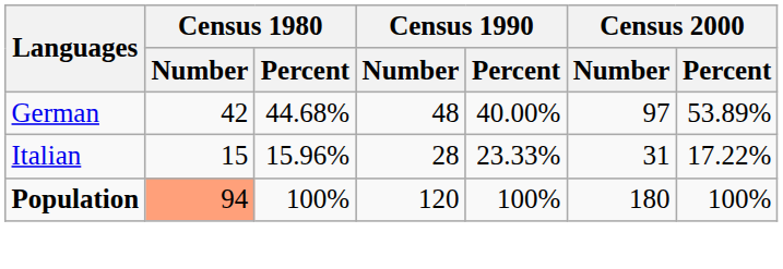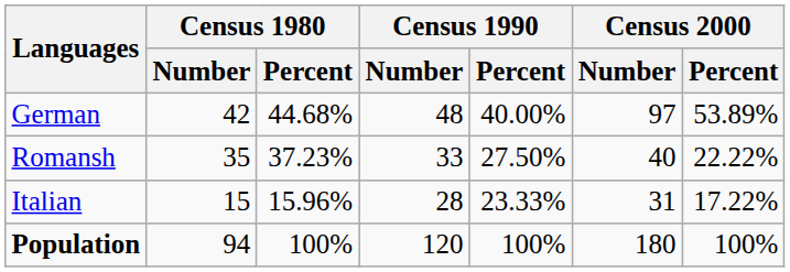 <table class="wikitable">
 <tr ---->
 <th rowspan="2">Languages</th>
 <th colspan="2">Census 1980</th>
 <th colspan="2">Census 1990</th>
 <th colspan="2">Census 2000</th>
 </tr>
 <tr ---->
 <th>Number</th>
 <th>Percent</th>
 <th>Number</th>
 <th>Percent</th>
 <th>Number</th>
 <th>Percent</th>
 </tr>
 <tr ---->
 <td><a href='#'>German</a></td>
 <td align=right>42</td>
 <td align=right>44.68%</td>
 <td align=right>48</td>
 <td align=right>40.00%</td>
 <td align=right>97</td>
 <td align=right>53.89%</td>
 </tr>
 <tr ---->
+<td><a href='#'>Romansh</a></td>
+<td align=right>35</td>
+<td align=right>37.23%</td>
+<td align=right>33</td>
+<td align=right>27.50%</td>
+<td align=right>40</td>
+<td align=right>22.22%</td>
+</tr>
+<tr ---->
 <td><a href='#'>Italian</a></td>
 <td align=right>15</td>
 <td align=right>15.96%</td>
 <td align=right>28</td>
 <td align=right>23.33%</td>
 <td align=right>31</td>
 <td align=right>17.22%</td>
 </tr>
 <tr ---->
 <td><strong>Population</strong></td>
-<td align=right style="background: lightsalmon;">94</td>
+<td align=right>94</td>
 <td align=right>100%</td>
 <td align=right>120</td>
 <td align=right>100%</td>
 <td align=right>180</td>
 <td align=right>100%</td>
 </tr>
 </table>
